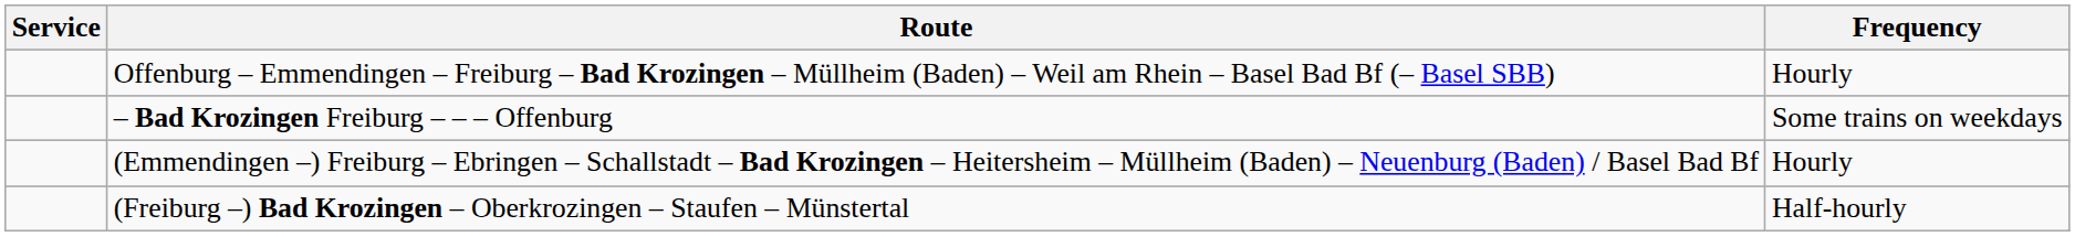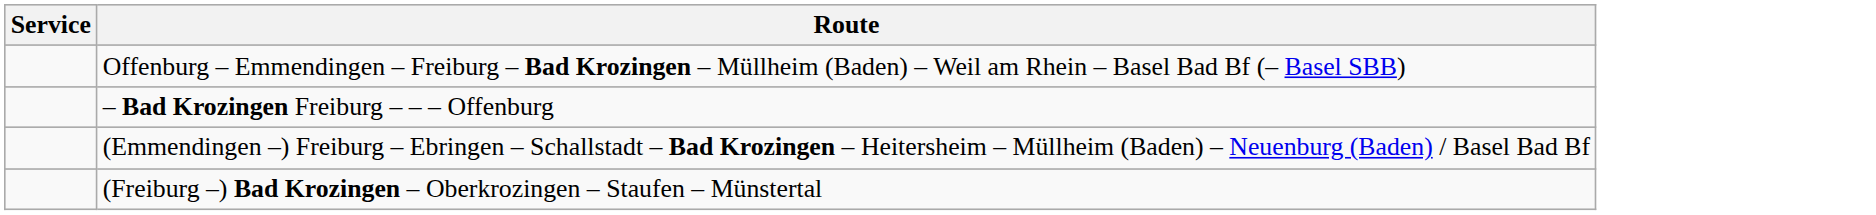 <table class="wikitable">
 <tr>
 <th>Service</th>
 <th>Route</th>
-<th>Frequency</th>
 </tr>
 <tr>
 <td align="center"></td>
 <td>Offenburg – Emmendingen – Freiburg – <strong>Bad Krozingen</strong> – Müllheim (Baden) – Weil am Rhein – Basel Bad Bf (– <a href='#'>Basel SBB</a>)</td>
-<td>Hourly</td>
 </tr>
 <tr>
 <td align="center"></td>
 <td> – <strong>Bad Krozingen</strong> Freiburg –  –   – Offenburg</td>
-<td>Some trains on weekdays</td>
 </tr>
 <tr>
 <td align="center"></td>
 <td>(Emmendingen –) Freiburg – Ebringen – Schallstadt – <strong>Bad Krozingen</strong> – Heitersheim – Müllheim (Baden) – <a href='#'>Neuenburg (Baden)</a> / Basel Bad Bf</td>
-<td>Hourly</td>
 </tr>
 <tr>
 <td align="center"></td>
 <td>(Freiburg –) <strong>Bad Krozingen</strong> – Oberkrozingen – Staufen – Münstertal</td>
-<td>Half-hourly</td>
 </tr>
 </table>
